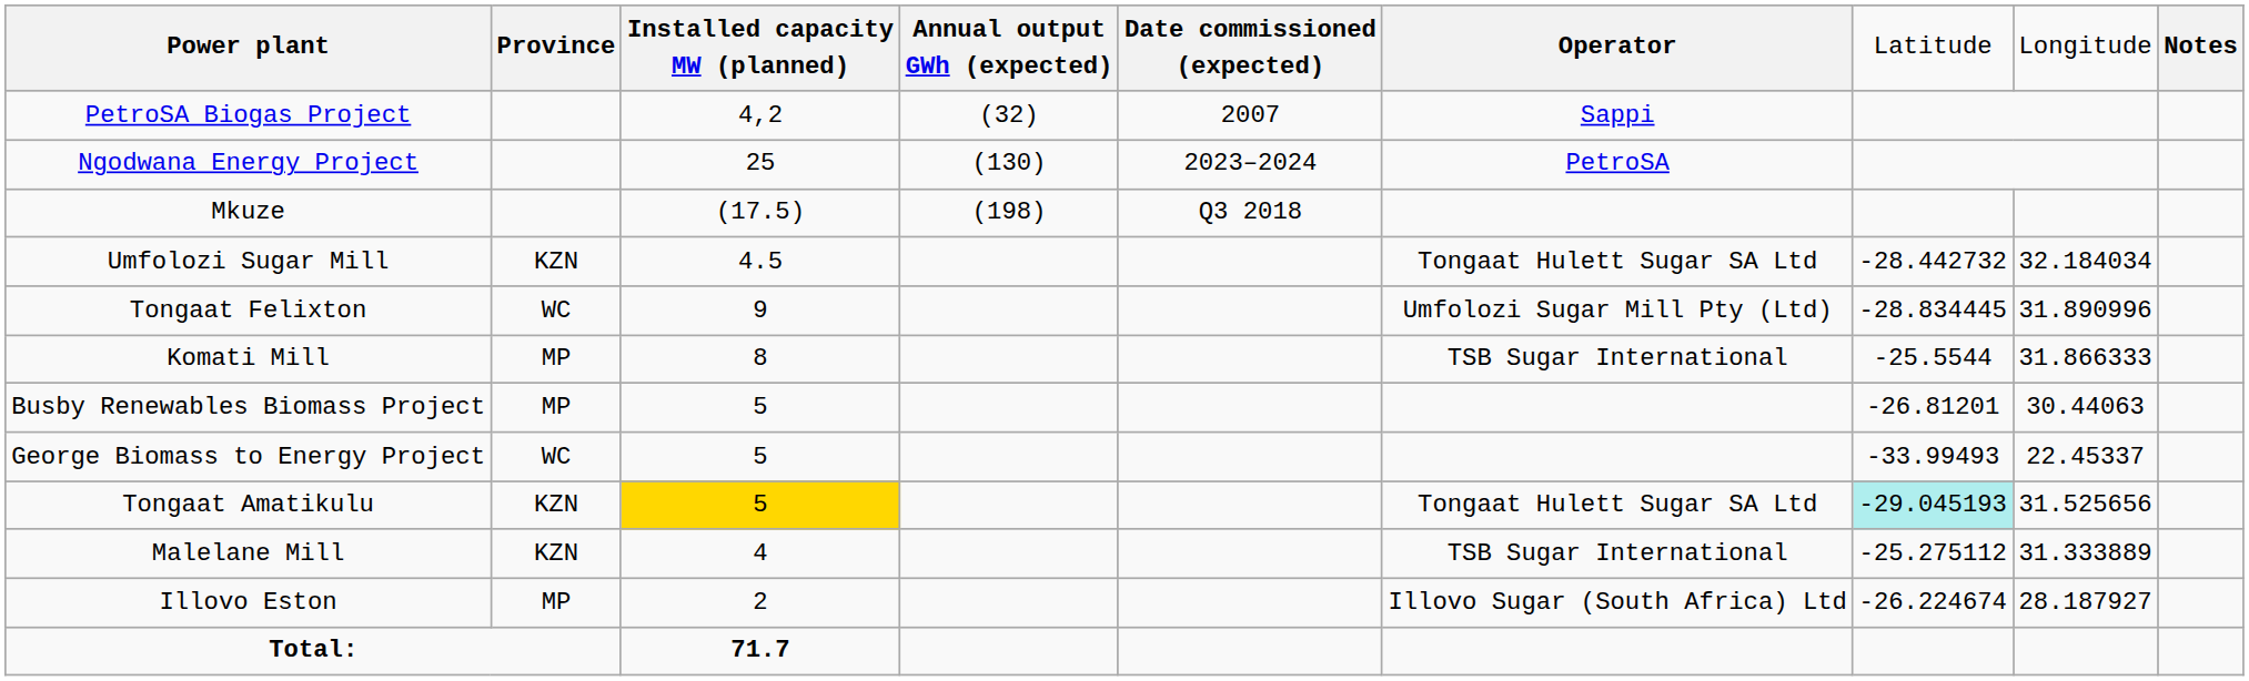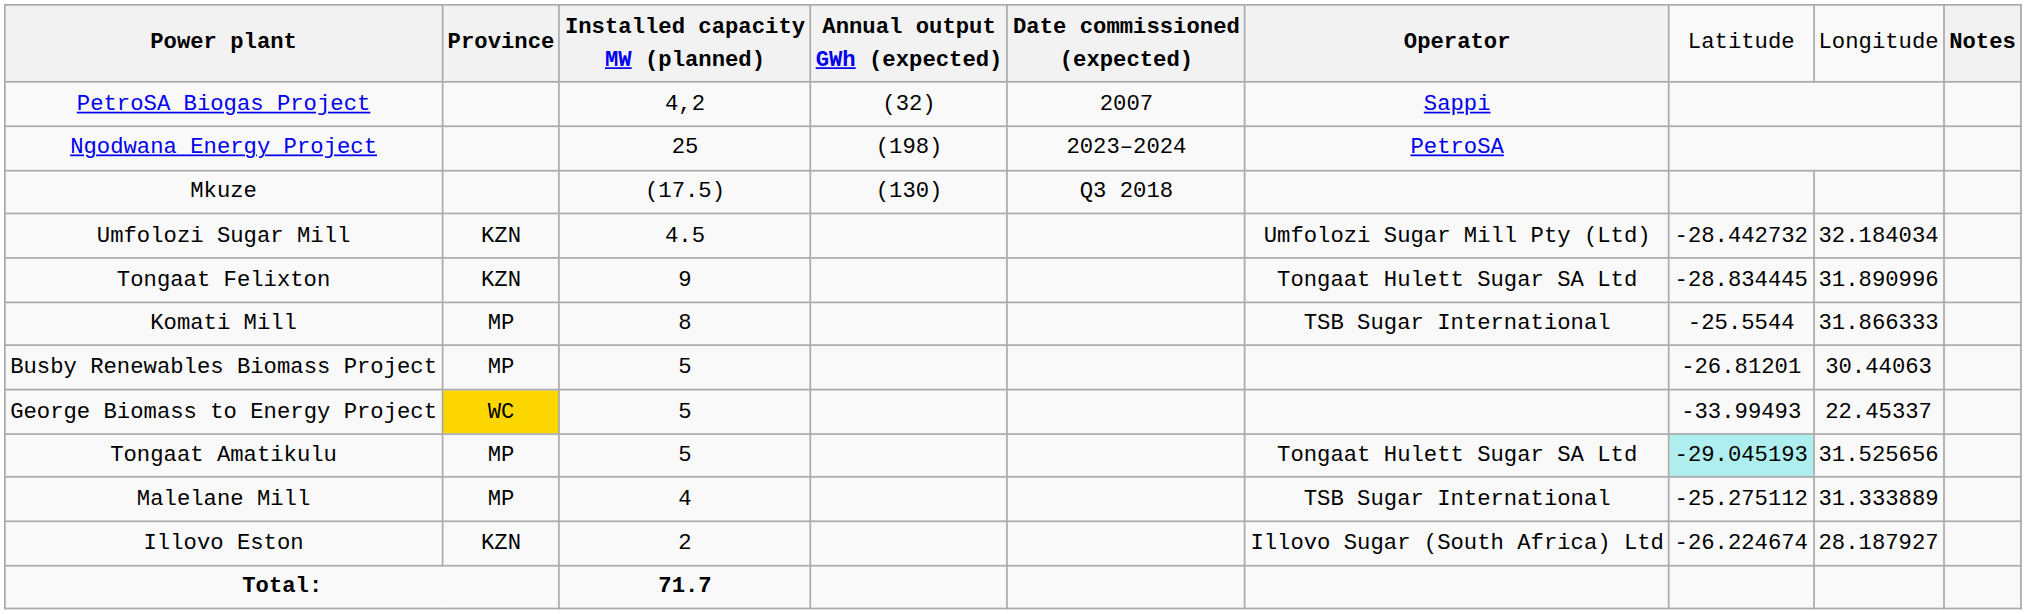 <table class="wikitable sortable" style="border:0; text-align:center; line-height:150%; table-layout:fixed;">
 <tr>
 <th>Power plant</th>
 <th>Province</th>
 <th>Installed capacity<br><a href='#'>MW</a> (planned)</th>
 <th>Annual output<br><a href='#'>GWh</a> (expected)<br></th>
 <th>Date commissioned<br>(expected)</th>
 <th>Operator</th>
 <td>Latitude</td>
 <td>Longitude</td>
 <th>Notes</th>
 </tr>
 <tr>
 <td><a href='#'>PetroSA Biogas Project</a></td>
 <td></td>
 <td>4,2</td>
 <td>(32)</td>
 <td>2007</td>
 <td><a href='#'>Sappi</a></td>
 <td colspan="2"></td>
 <td></td>
 </tr>
 <tr>
 <td><a href='#'>Ngodwana Energy Project</a></td>
 <td></td>
 <td>25</td>
-<td>(130)</td>
+<td>(198)</td>
 <td>2023–2024</td>
 <td><a href='#'>PetroSA</a></td>
 <td colspan="2"></td>
 <td></td>
 </tr>
 <tr>
 <td>Mkuze</td>
 <td></td>
 <td>(17.5)</td>
-<td>(198)</td>
+<td>(130)</td>
 <td>Q3 2018</td>
 <td></td>
 <td></td>
 <td></td>
 <td></td>
 </tr>
 <tr>
 <td>Umfolozi Sugar  Mill</td>
 <td>KZN</td>
 <td>4.5</td>
 <td></td>
 <td></td>
-<td>Tongaat Hulett Sugar SA Ltd</td>
+<td>Umfolozi Sugar Mill Pty (Ltd)</td>
 <td>-28.442732</td>
 <td>32.184034</td>
 <td></td>
 </tr>
 <tr>
 <td>Tongaat  Felixton</td>
-<td>WC</td>
+<td>KZN</td>
 <td>9</td>
 <td></td>
 <td></td>
-<td>Umfolozi Sugar Mill Pty (Ltd)</td>
+<td>Tongaat Hulett Sugar SA Ltd</td>
 <td>-28.834445</td>
 <td>31.890996</td>
 <td></td>
 </tr>
 <tr>
 <td>Komati Mill</td>
 <td>MP</td>
 <td>8</td>
 <td></td>
 <td></td>
 <td>TSB Sugar International</td>
 <td>-25.5544</td>
 <td>31.866333</td>
 <td></td>
 </tr>
 <tr>
 <td>Busby  Renewables Biomass Project</td>
 <td>MP</td>
 <td>5</td>
 <td></td>
 <td></td>
 <td></td>
 <td>-26.81201</td>
 <td>30.44063</td>
 <td></td>
 </tr>
 <tr>
 <td>George Biomass  to Energy Project</td>
-<td>WC</td>
+<td style="background: gold;">WC</td>
 <td>5</td>
 <td></td>
 <td></td>
 <td></td>
 <td>-33.99493</td>
 <td>22.45337</td>
 <td></td>
 </tr>
 <tr>
 <td>Tongaat  Amatikulu</td>
-<td>KZN</td>
-<td style="background: gold;">5</td>
+<td>MP</td>
+<td>5</td>
 <td></td>
 <td></td>
 <td>Tongaat Hulett Sugar SA Ltd</td>
 <td style="background: paleturquoise;">-29.045193</td>
 <td>31.525656</td>
 <td></td>
 </tr>
 <tr>
 <td>Malelane Mill</td>
-<td>KZN</td>
+<td>MP</td>
 <td>4</td>
 <td></td>
 <td></td>
 <td>TSB Sugar International</td>
 <td>-25.275112</td>
 <td>31.333889</td>
 <td></td>
 </tr>
 <tr>
 <td>Illovo Eston</td>
-<td>MP</td>
+<td>KZN</td>
 <td>2</td>
 <td></td>
 <td></td>
 <td>Illovo Sugar (South Africa) Ltd</td>
 <td>-26.224674</td>
 <td>28.187927</td>
 <td></td>
 </tr>
 <tr>
 <td colspan="2"><strong>Total:</strong></td>
 <td><strong>71.7</strong></td>
 <td></td>
 <td></td>
 <td></td>
 <td></td>
 <td></td>
 <td></td>
 </tr>
 </table>
